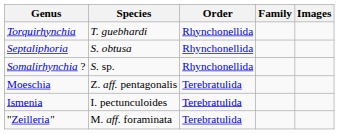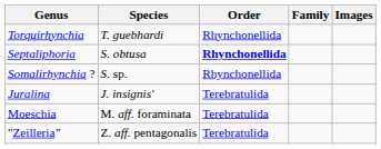 <table class="wikitable sortable">
 <tr>
 <th>Genus</th>
 <th>Species</th>
 <th>Order</th>
 <th>Family</th>
 <th>Images</th>
 </tr>
 <tr>
 <td><em><a href='#'>Torquirhynchia</a></em></td>
 <td><em>T. guebhardi</em></td>
 <td><a href='#'>Rhynchonellida</a></td>
 <td></td>
 <td></td>
 </tr>
 <tr>
 <td><em><a href='#'>Septaliphoria</a></em></td>
 <td><em>S. obtusa</em></td>
-<td><a href='#'>Rhynchonellida</a></td>
+<td><strong><a href='#'>Rhynchonellida</a></strong></td>
 <td></td>
 <td></td>
 </tr>
 <tr>
 <td><em><a href='#'>Somalirhynchia</a></em> ?</td>
 <td><em>S.</em> sp.</td>
 <td><a href='#'>Rhynchonellida</a></td>
 <td></td>
 <td></td>
 </tr>
 <tr>
-<td></em><a href='#'>Moeschia</a><em></td>
-<td></em>Z.<em> aff. </em>pentagonalis<em></td>
+<td><em><a href='#'>Juralina</a></em></td>
+<td><em>J. insignis'</td>
 <td><a href='#'>Terebratulida</a></td>
 <td></td>
 <td></td>
 </tr>
 <tr>
-<td></em><a href='#'>Ismenia</a><em></td>
-<td></em>I. pectunculoides<em></td>
+<td></em><a href='#'>Moeschia</a><em></td>
+<td></em>M.<em> aff. </em>foraminata<em></td>
 <td><a href='#'>Terebratulida</a></td>
 <td></td>
 <td></td>
 </tr>
 <tr>
 <td>"</em><a href='#'>Zeilleria</a><em>"</td>
-<td></em>M.<em> aff. </em>foraminata<em></td>
+<td></em>Z.<em> aff. </em>pentagonalis<em></td>
 <td><a href='#'>Terebratulida</a></td>
 <td></td>
 <td></td>
 </tr>
 </table>
